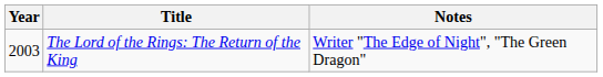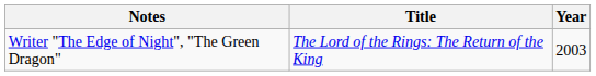 <table class="wikitable sortable">
 <tr>
+<th class="unsortable">Notes</th>
+<th>Title</th>
 <th>Year</th>
-<th>Title</th>
-<th class="unsortable">Notes</th>
 </tr>
 <tr>
+<td><a href='#'>Writer</a> "<a href='#'>The Edge of Night</a>", "The Green Dragon"</td>
+<td><em><a href='#'>The Lord of the Rings: The Return of the King</a></em></td>
 <td>2003</td>
-<td><em><a href='#'>The Lord of the Rings: The Return of the King</a></em></td>
-<td><a href='#'>Writer</a> "<a href='#'>The Edge of Night</a>", "The Green Dragon"</td>
 </tr>
 </table>
